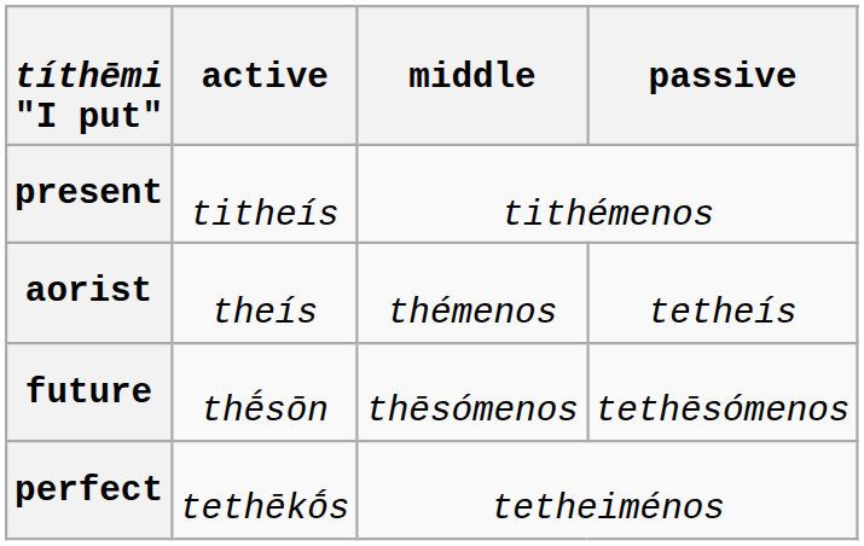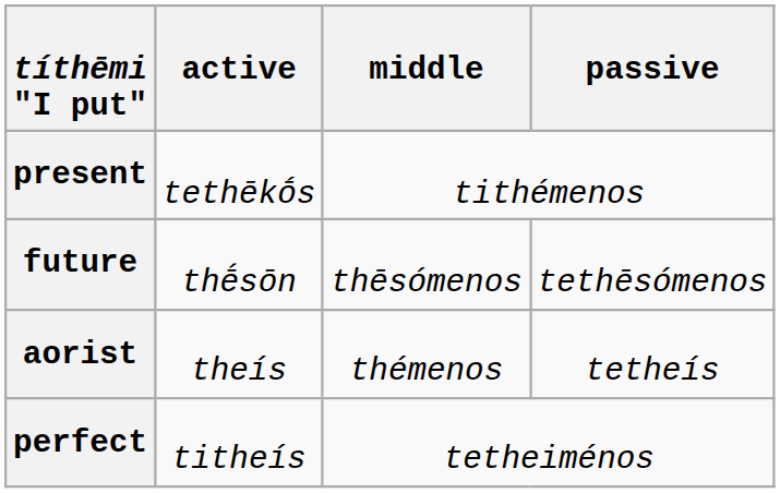 <table class="wikitable" style="text-align: center;">
 <tr>
 <th><br><em>títhēmi</em><br>"I put"</th>
 <th>active</th>
 <th>middle</th>
 <th>passive</th>
 </tr>
 <tr>
 <th>present</th>
-<td><br><em>titheís</em></td>
+<td><br><em>tethēkṓs</em></td>
 <td colspan="2"><br><em>tithémenos</em></td>
+</tr>
+<tr>
+<th>future</th>
+<td><br><em>thḗsōn</em></td>
+<td><br><em>thēsómenos</em></td>
+<td><br><em>tethēsómenos</em></td>
 </tr>
 <tr>
 <th>aorist</th>
 <td><br><em>theís</em></td>
 <td><br><em>thémenos</em></td>
 <td><br><em>tetheís</em></td>
 </tr>
 <tr>
-<th>future</th>
-<td><br><em>thḗsōn</em></td>
-<td><br><em>thēsómenos</em></td>
-<td><br><em>tethēsómenos</em></td>
-</tr>
-<tr>
 <th>perfect</th>
-<td><br><em>tethēkṓs</em></td>
+<td><br><em>titheís</em></td>
 <td colspan="2"><br><em>tetheiménos</em></td>
 </tr>
 </table>
